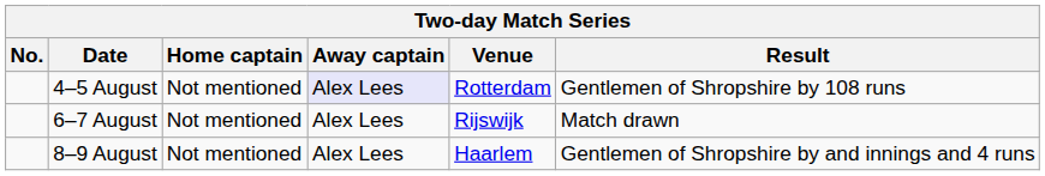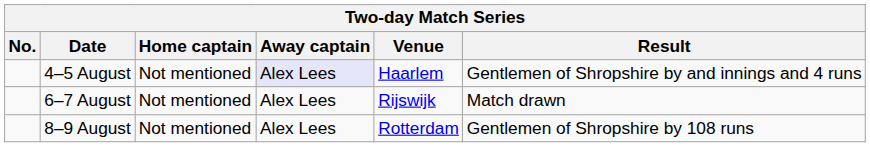 <table class="wikitable">
 <tr>
 <th colspan="9">Two-day Match Series</th>
 </tr>
 <tr>
 <th>No.</th>
 <th>Date</th>
 <th>Home captain</th>
 <th>Away captain</th>
 <th>Venue</th>
 <th>Result</th>
 </tr>
 <tr>
 <td></td>
 <td>4–5 August</td>
 <td>Not mentioned</td>
 <td style="background: lavender;">Alex Lees</td>
-<td><a href='#'>Rotterdam</a></td>
-<td>Gentlemen of Shropshire by 108 runs</td>
+<td><a href='#'>Haarlem</a></td>
+<td>Gentlemen of Shropshire by and innings and 4 runs</td>
 </tr>
 <tr>
 <td></td>
 <td>6–7 August</td>
 <td>Not mentioned</td>
 <td>Alex Lees</td>
 <td><a href='#'>Rijswijk</a></td>
 <td>Match drawn</td>
 </tr>
 <tr>
 <td></td>
 <td>8–9 August</td>
 <td>Not mentioned</td>
 <td>Alex Lees</td>
-<td><a href='#'>Haarlem</a></td>
-<td>Gentlemen of Shropshire by and innings and 4 runs</td>
+<td><a href='#'>Rotterdam</a></td>
+<td>Gentlemen of Shropshire by 108 runs</td>
 </tr>
 </table>
